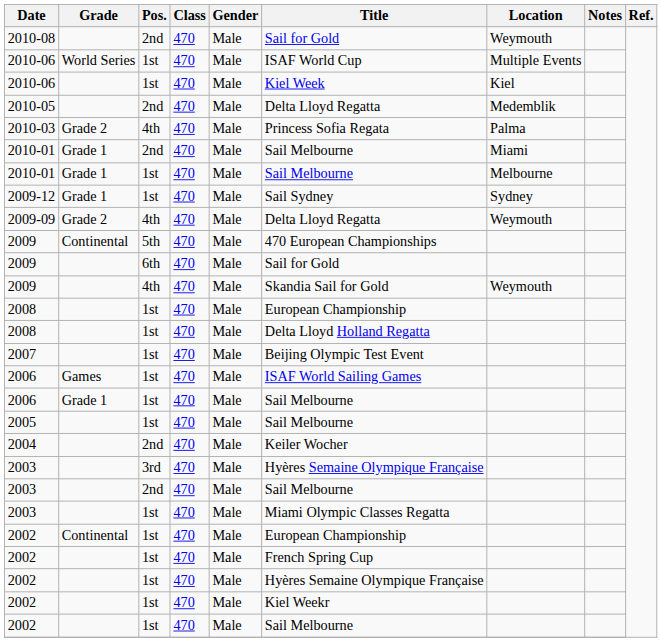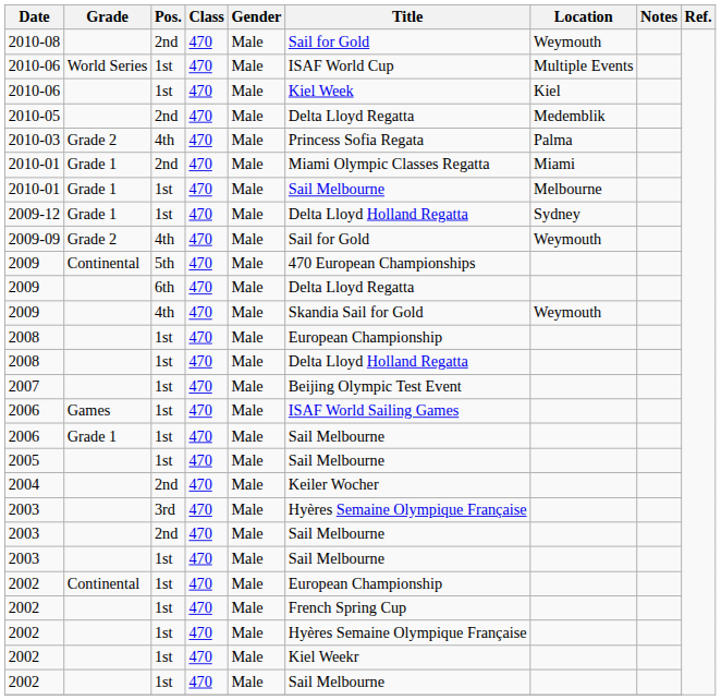 <table class="wikitable sortable">
 <tr>
 <th>Date</th>
 <th>Grade</th>
 <th>Pos.</th>
 <th>Class</th>
 <th>Gender</th>
 <th>Title</th>
 <th>Location</th>
 <th>Notes</th>
 <th>Ref.</th>
 </tr>
 <tr>
 <td>2010-08</td>
 <td></td>
 <td>2nd</td>
 <td><a href='#'>470</a></td>
 <td>Male</td>
 <td><a href='#'>Sail for Gold</a></td>
 <td>Weymouth</td>
 <td></td>
 </tr>
 <tr>
 <td>2010-06</td>
 <td>World Series</td>
 <td>1st</td>
 <td><a href='#'>470</a></td>
 <td>Male</td>
 <td>ISAF World Cup</td>
 <td>Multiple Events</td>
 <td></td>
 </tr>
 <tr>
 <td>2010-06</td>
 <td></td>
 <td>1st</td>
 <td><a href='#'>470</a></td>
 <td>Male</td>
 <td><a href='#'>Kiel Week</a></td>
 <td>Kiel</td>
 <td></td>
 </tr>
 <tr>
 <td>2010-05</td>
 <td></td>
 <td>2nd</td>
 <td><a href='#'>470</a></td>
 <td>Male</td>
 <td>Delta Lloyd Regatta</td>
 <td>Medemblik</td>
 <td></td>
 </tr>
 <tr>
 <td>2010-03</td>
 <td>Grade 2</td>
 <td>4th</td>
 <td><a href='#'>470</a></td>
 <td>Male</td>
 <td>Princess Sofia Regata</td>
 <td>Palma</td>
 <td></td>
 </tr>
 <tr>
 <td>2010-01</td>
 <td>Grade 1</td>
 <td>2nd</td>
 <td><a href='#'>470</a></td>
 <td>Male</td>
-<td>Sail Melbourne</td>
+<td>Miami Olympic Classes Regatta</td>
 <td>Miami</td>
 <td></td>
 </tr>
 <tr>
 <td>2010-01</td>
 <td>Grade 1</td>
 <td>1st</td>
 <td><a href='#'>470</a></td>
 <td>Male</td>
 <td><a href='#'>Sail Melbourne</a></td>
 <td>Melbourne</td>
 <td></td>
 </tr>
 <tr>
 <td>2009-12</td>
 <td>Grade 1</td>
 <td>1st</td>
 <td><a href='#'>470</a></td>
 <td>Male</td>
-<td>Sail Sydney</td>
+<td>Delta Lloyd <a href='#'>Holland Regatta</a></td>
 <td>Sydney</td>
 <td></td>
 </tr>
 <tr>
 <td>2009-09</td>
 <td>Grade 2</td>
 <td>4th</td>
 <td><a href='#'>470</a></td>
 <td>Male</td>
-<td>Delta Lloyd Regatta</td>
+<td>Sail for Gold</td>
 <td>Weymouth</td>
 <td></td>
 </tr>
 <tr>
 <td>2009</td>
 <td>Continental</td>
 <td>5th</td>
 <td><a href='#'>470</a></td>
 <td>Male</td>
 <td>470 European Championships</td>
 <td></td>
 <td></td>
 </tr>
 <tr>
 <td>2009</td>
 <td></td>
 <td>6th</td>
 <td><a href='#'>470</a></td>
 <td>Male</td>
-<td>Sail for Gold</td>
+<td>Delta Lloyd Regatta</td>
 <td></td>
 <td></td>
 </tr>
 <tr>
 <td>2009</td>
 <td></td>
 <td>4th</td>
 <td><a href='#'>470</a></td>
 <td>Male</td>
 <td>Skandia Sail for Gold</td>
 <td>Weymouth</td>
 <td></td>
 </tr>
 <tr>
 <td>2008</td>
 <td></td>
 <td>1st</td>
 <td><a href='#'>470</a></td>
 <td>Male</td>
 <td>European Championship</td>
 <td></td>
 <td></td>
 </tr>
 <tr>
 <td>2008</td>
 <td></td>
 <td>1st</td>
 <td><a href='#'>470</a></td>
 <td>Male</td>
 <td>Delta Lloyd <a href='#'>Holland Regatta</a></td>
 <td></td>
 <td></td>
 </tr>
 <tr>
 <td>2007</td>
 <td></td>
 <td>1st</td>
 <td><a href='#'>470</a></td>
 <td>Male</td>
 <td>Beijing Olympic Test Event</td>
 <td></td>
 <td></td>
 </tr>
 <tr>
 <td>2006</td>
 <td>Games</td>
 <td>1st</td>
 <td><a href='#'>470</a></td>
 <td>Male</td>
 <td><a href='#'>ISAF World Sailing Games</a></td>
 <td></td>
 <td></td>
 </tr>
 <tr>
 <td>2006</td>
 <td>Grade 1</td>
 <td>1st</td>
 <td><a href='#'>470</a></td>
 <td>Male</td>
 <td>Sail Melbourne</td>
 <td></td>
 <td></td>
 </tr>
 <tr>
 <td>2005</td>
 <td></td>
 <td>1st</td>
 <td><a href='#'>470</a></td>
 <td>Male</td>
 <td>Sail Melbourne</td>
 <td></td>
 <td></td>
 </tr>
 <tr>
 <td>2004</td>
 <td></td>
 <td>2nd</td>
 <td><a href='#'>470</a></td>
 <td>Male</td>
 <td>Keiler Wocher</td>
 <td></td>
 <td></td>
 </tr>
 <tr>
 <td>2003</td>
 <td></td>
 <td>3rd</td>
 <td><a href='#'>470</a></td>
 <td>Male</td>
 <td>Hyères <a href='#'>Semaine Olympique Française</a></td>
 <td></td>
 <td></td>
 </tr>
 <tr>
 <td>2003</td>
 <td></td>
 <td>2nd</td>
 <td><a href='#'>470</a></td>
 <td>Male</td>
 <td>Sail Melbourne</td>
 <td></td>
 <td></td>
 </tr>
 <tr>
 <td>2003</td>
 <td></td>
 <td>1st</td>
 <td><a href='#'>470</a></td>
 <td>Male</td>
-<td>Miami Olympic Classes Regatta</td>
+<td>Sail Melbourne</td>
 <td></td>
 <td></td>
 </tr>
 <tr>
 <td>2002</td>
 <td>Continental</td>
 <td>1st</td>
 <td><a href='#'>470</a></td>
 <td>Male</td>
 <td>European Championship</td>
 <td></td>
 <td></td>
 </tr>
 <tr>
 <td>2002</td>
 <td></td>
 <td>1st</td>
 <td><a href='#'>470</a></td>
 <td>Male</td>
 <td>French Spring Cup</td>
 <td></td>
 <td></td>
 </tr>
 <tr>
 <td>2002</td>
 <td></td>
 <td>1st</td>
 <td><a href='#'>470</a></td>
 <td>Male</td>
 <td>Hyères Semaine Olympique Française</td>
 <td></td>
 <td></td>
 </tr>
 <tr>
 <td>2002</td>
 <td></td>
 <td>1st</td>
 <td><a href='#'>470</a></td>
 <td>Male</td>
 <td>Kiel Weekr</td>
 <td></td>
 <td></td>
 </tr>
 <tr>
 <td>2002</td>
 <td></td>
 <td>1st</td>
 <td><a href='#'>470</a></td>
 <td>Male</td>
 <td>Sail Melbourne</td>
 <td></td>
 <td></td>
 </tr>
 <tr>
 </tr>
 </table>
